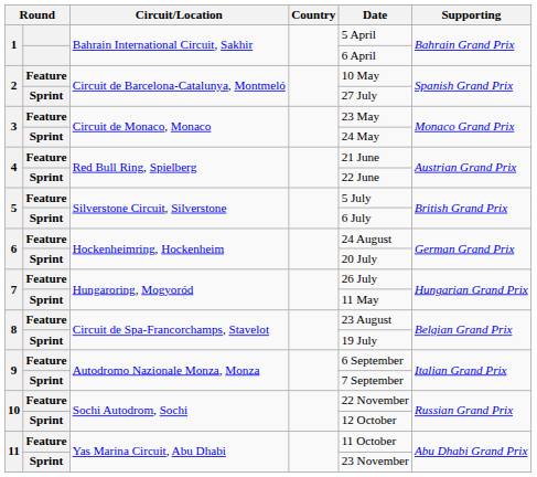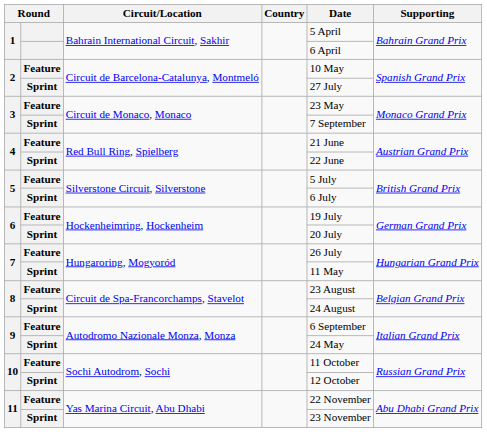 <table class="wikitable" style="font-size: 85%;">
 <tr>
 <th colspan=2>Round</th>
 <th>Circuit/Location</th>
 <th>Country</th>
 <th>Date</th>
 <th>Supporting</th>
 </tr>
 <tr>
 <th rowspan=2>1</th>
 <th></th>
 <td rowspan=2><a href='#'>Bahrain International Circuit</a>, <a href='#'>Sakhir</a></td>
 <td rowspan=2></td>
 <td>5 April</td>
 <td rowspan=2><em><a href='#'>Bahrain Grand Prix</a></em></td>
 </tr>
 <tr>
 <th></th>
 <td>6 April</td>
 </tr>
 <tr>
 <th rowspan=2>2</th>
 <th>Feature</th>
 <td rowspan=2><a href='#'>Circuit de Barcelona-Catalunya</a>, <a href='#'>Montmeló</a></td>
 <td rowspan=2></td>
 <td>10 May</td>
 <td rowspan=2><em><a href='#'>Spanish Grand Prix</a></em></td>
 </tr>
 <tr>
 <th>Sprint</th>
 <td>27 July</td>
 </tr>
 <tr>
 <th rowspan=2>3</th>
 <th>Feature</th>
 <td rowspan=2><a href='#'>Circuit de Monaco</a>, <a href='#'>Monaco</a></td>
 <td rowspan=2></td>
 <td>23 May</td>
 <td rowspan=2><em><a href='#'>Monaco Grand Prix</a></em></td>
 </tr>
 <tr>
 <th>Sprint</th>
-<td>24 May</td>
+<td>7 September</td>
 </tr>
 <tr>
 <th rowspan=2>4</th>
 <th>Feature</th>
 <td rowspan=2><a href='#'>Red Bull Ring</a>, <a href='#'>Spielberg</a></td>
 <td rowspan=2></td>
 <td>21 June</td>
 <td rowspan=2><em><a href='#'>Austrian Grand Prix</a></em></td>
 </tr>
 <tr>
 <th>Sprint</th>
 <td>22 June</td>
 </tr>
 <tr>
 <th rowspan=2>5</th>
 <th>Feature</th>
 <td rowspan=2><a href='#'>Silverstone Circuit</a>, <a href='#'>Silverstone</a></td>
 <td rowspan=2></td>
 <td>5 July</td>
 <td rowspan=2><em><a href='#'>British Grand Prix</a></em></td>
 </tr>
 <tr>
 <th>Sprint</th>
 <td>6 July</td>
 </tr>
 <tr>
 <th rowspan=2>6</th>
 <th>Feature</th>
 <td rowspan=2><a href='#'>Hockenheimring</a>, <a href='#'>Hockenheim</a></td>
 <td rowspan=2></td>
-<td>24 August</td>
+<td>19 July</td>
 <td rowspan=2><em><a href='#'>German Grand Prix</a></em></td>
 </tr>
 <tr>
 <th>Sprint</th>
 <td>20 July</td>
 </tr>
 <tr>
 <th rowspan=2>7</th>
 <th>Feature</th>
 <td rowspan=2><a href='#'>Hungaroring</a>, <a href='#'>Mogyoród</a></td>
 <td rowspan=2></td>
 <td>26 July</td>
 <td rowspan=2><em><a href='#'>Hungarian Grand Prix</a></em></td>
 </tr>
 <tr>
 <th>Sprint</th>
 <td>11 May</td>
 </tr>
 <tr>
 <th rowspan=2>8</th>
 <th>Feature</th>
 <td rowspan=2><a href='#'>Circuit de Spa-Francorchamps</a>, <a href='#'>Stavelot</a></td>
 <td rowspan=2></td>
 <td>23 August</td>
 <td rowspan=2><em><a href='#'>Belgian Grand Prix</a></em></td>
 </tr>
 <tr>
 <th>Sprint</th>
-<td>19 July</td>
+<td>24 August</td>
 </tr>
 <tr>
 <th rowspan=2>9</th>
 <th>Feature</th>
 <td rowspan=2><a href='#'>Autodromo Nazionale Monza</a>, <a href='#'>Monza</a></td>
 <td rowspan=2></td>
 <td>6 September</td>
 <td rowspan=2><em><a href='#'>Italian Grand Prix</a></em></td>
 </tr>
 <tr>
 <th>Sprint</th>
-<td>7 September</td>
+<td>24 May</td>
 </tr>
 <tr>
 <th rowspan=2>10</th>
 <th>Feature</th>
 <td rowspan=2><a href='#'>Sochi Autodrom</a>, <a href='#'>Sochi</a></td>
 <td rowspan=2></td>
-<td>22 November</td>
+<td>11 October</td>
 <td rowspan=2><em><a href='#'>Russian Grand Prix</a></em></td>
 </tr>
 <tr>
 <th>Sprint</th>
 <td>12 October</td>
 </tr>
 <tr>
 <th rowspan=2>11</th>
 <th>Feature</th>
 <td rowspan=2><a href='#'>Yas Marina Circuit</a>, <a href='#'>Abu Dhabi</a></td>
 <td rowspan=2></td>
-<td>11 October</td>
+<td>22 November</td>
 <td rowspan=2><em><a href='#'>Abu Dhabi Grand Prix</a></em></td>
 </tr>
 <tr>
 <th>Sprint</th>
 <td>23 November</td>
 </tr>
 </table>
